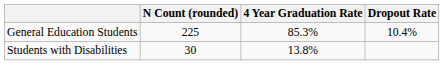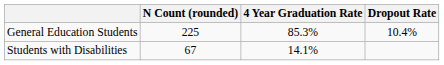 <table class="wikitable">
 <tr>
 <th></th>
 <th>N Count (rounded)</th>
 <th>4 Year Graduation Rate</th>
 <th>Dropout Rate</th>
 </tr>
 <tr>
 <td>General Education Students</td>
 <td align="center">225</td>
 <td align="center">85.3%</td>
 <td align="center">10.4%</td>
 </tr>
 <tr>
 <td>Students with Disabilities</td>
-<td align="center">30</td>
-<td align="center">13.8%</td>
+<td align="center">67</td>
+<td align="center">14.1%</td>
 <td></td>
 </tr>
 </table>
